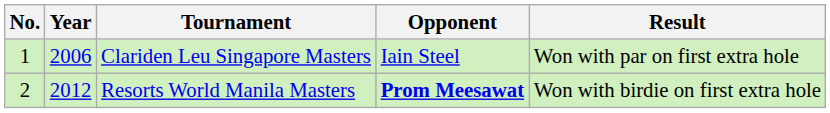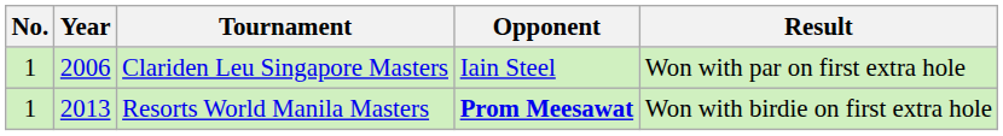 <table class="wikitable" style="font-size:95%;">
 <tr>
 <th>No.</th>
 <th>Year</th>
 <th>Tournament</th>
 <th>Opponent</th>
 <th>Result</th>
 </tr>
 <tr style="background:#D0F0C0;">
 <td align=center>1</td>
 <td><a href='#'>2006</a></td>
 <td><a href='#'>Clariden Leu Singapore Masters</a></td>
 <td> <a href='#'>Iain Steel</a></td>
 <td>Won with par on first extra hole</td>
 </tr>
 <tr style="background:#D0F0C0;">
-<td align=center>2</td>
-<td><a href='#'>2012</a></td>
+<td align=center>1</td>
+<td><a href='#'>2013</a></td>
 <td><a href='#'>Resorts World Manila Masters</a></td>
 <td><strong> <a href='#'>Prom Meesawat</a></strong></td>
 <td>Won with birdie on first extra hole</td>
 </tr>
 </table>
